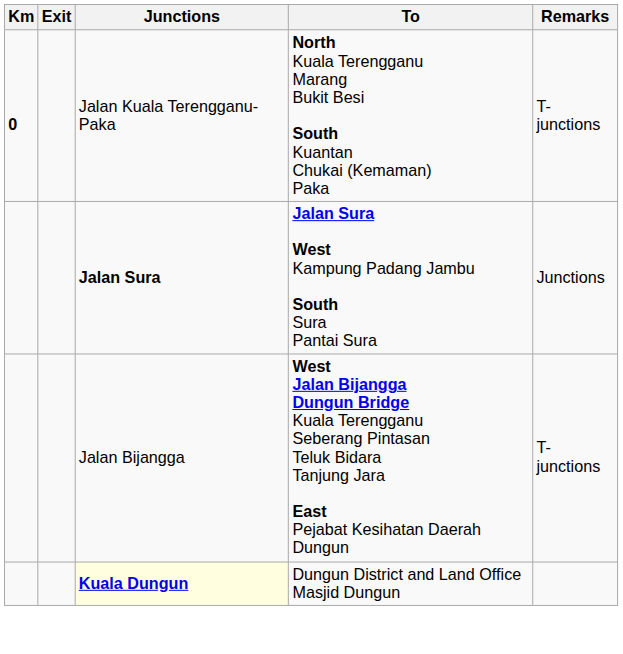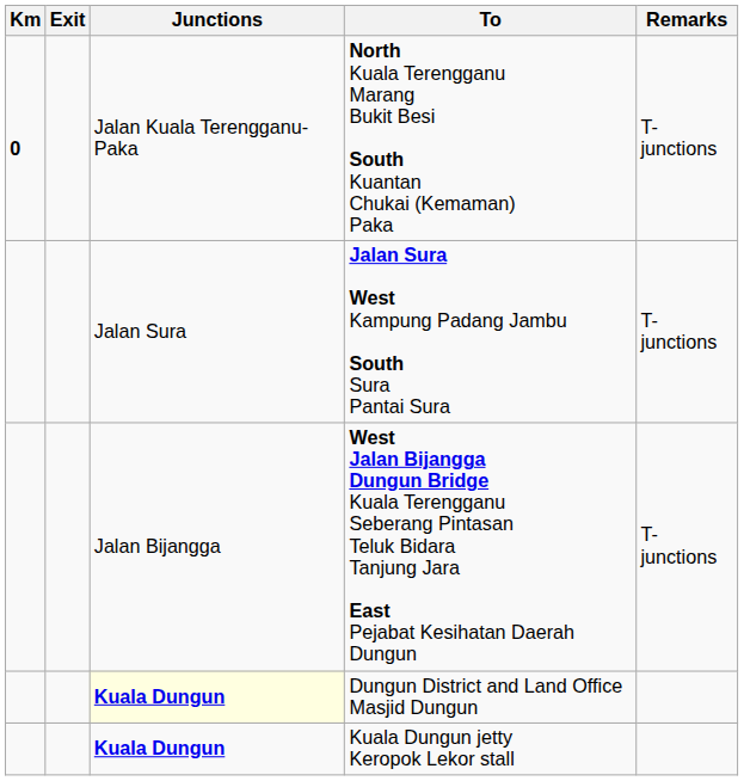 <table class="wikitable">
 <tr>
 <th>Km</th>
 <th>Exit</th>
 <th>Junctions</th>
 <th>To</th>
 <th>Remarks</th>
 </tr>
 <tr>
 <td><br><strong>0</strong></td>
 <td></td>
 <td>Jalan Kuala Terengganu-Paka</td>
 <td><strong>North</strong><br>  Kuala Terengganu<br>  Marang<br> Bukit Besi<br><br><strong>South</strong><br>  Kuantan<br>  Chukai (Kemaman)<br>  Paka</td>
 <td>T-junctions</td>
 </tr>
 <tr>
 <td></td>
 <td></td>
-<td><strong>Jalan Sura</strong></td>
+<td>Jalan Sura</td>
 <td> <strong><a href='#'>Jalan Sura</a></strong><br><br><strong>West</strong><br>Kampung Padang Jambu<br><br><strong>South</strong><br>Sura<br>Pantai Sura</td>
-<td>Junctions</td>
+<td>T-junctions</td>
 </tr>
 <tr>
 <td></td>
 <td></td>
 <td>Jalan Bijangga</td>
 <td><strong>West</strong><br> <strong><a href='#'>Jalan Bijangga</a></strong><br><strong><a href='#'>Dungun Bridge</a></strong><br>  Kuala Terengganu<br>Seberang Pintasan<br>Teluk Bidara<br>Tanjung Jara<br><br><strong>East</strong><br>Pejabat Kesihatan Daerah Dungun</td>
 <td>T-junctions</td>
 </tr>
 <tr>
 <td></td>
 <td></td>
 <td style="background: lightyellow;"><strong><a href='#'>Kuala Dungun</a></strong></td>
 <td>Dungun District and Land Office<br>Masjid Dungun</td>
 <td></td>
 </tr>
+<tr>
+<td></td>
+<td></td>
+<td><strong><a href='#'>Kuala Dungun</a></strong></td>
+<td>Kuala Dungun jetty<br>Keropok Lekor stall</td>
+<td></td>
+</tr>
 </table>
